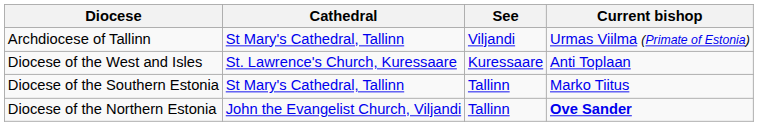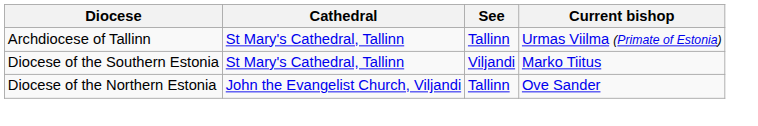 <table class="wikitable">
 <tr>
 <th>Diocese</th>
 <th>Cathedral</th>
 <th>See</th>
 <th>Current bishop</th>
 </tr>
 <tr>
 <td>Archdiocese of Tallinn</td>
 <td><a href='#'>St Mary's Cathedral, Tallinn</a></td>
-<td><a href='#'>Viljandi</a></td>
+<td><a href='#'>Tallinn</a></td>
 <td><a href='#'>Urmas Viilma</a> <small><em>(<a href='#'>Primate of Estonia</a>)</em></small></td>
-</tr>
-<tr>
-<td>Diocese of the West and Isles</td>
-<td><a href='#'>St. Lawrence's Church, Kuressaare </a></td>
-<td><a href='#'>Kuressaare</a></td>
-<td><a href='#'>Anti Toplaan</a></td>
 </tr>
 <tr>
 <td>Diocese of the Southern Estonia</td>
 <td><a href='#'>St Mary's Cathedral, Tallinn</a></td>
-<td><a href='#'>Tallinn</a></td>
+<td><a href='#'>Viljandi</a></td>
 <td><a href='#'>Marko Tiitus</a></td>
 </tr>
 <tr>
 <td>Diocese of the Northern Estonia</td>
 <td><a href='#'>John the Evangelist Church, Viljandi</a></td>
 <td><a href='#'>Tallinn</a></td>
-<td><strong><a href='#'>Ove Sander</a></strong></td>
+<td><a href='#'>Ove Sander</a></td>
 </tr>
 </table>
